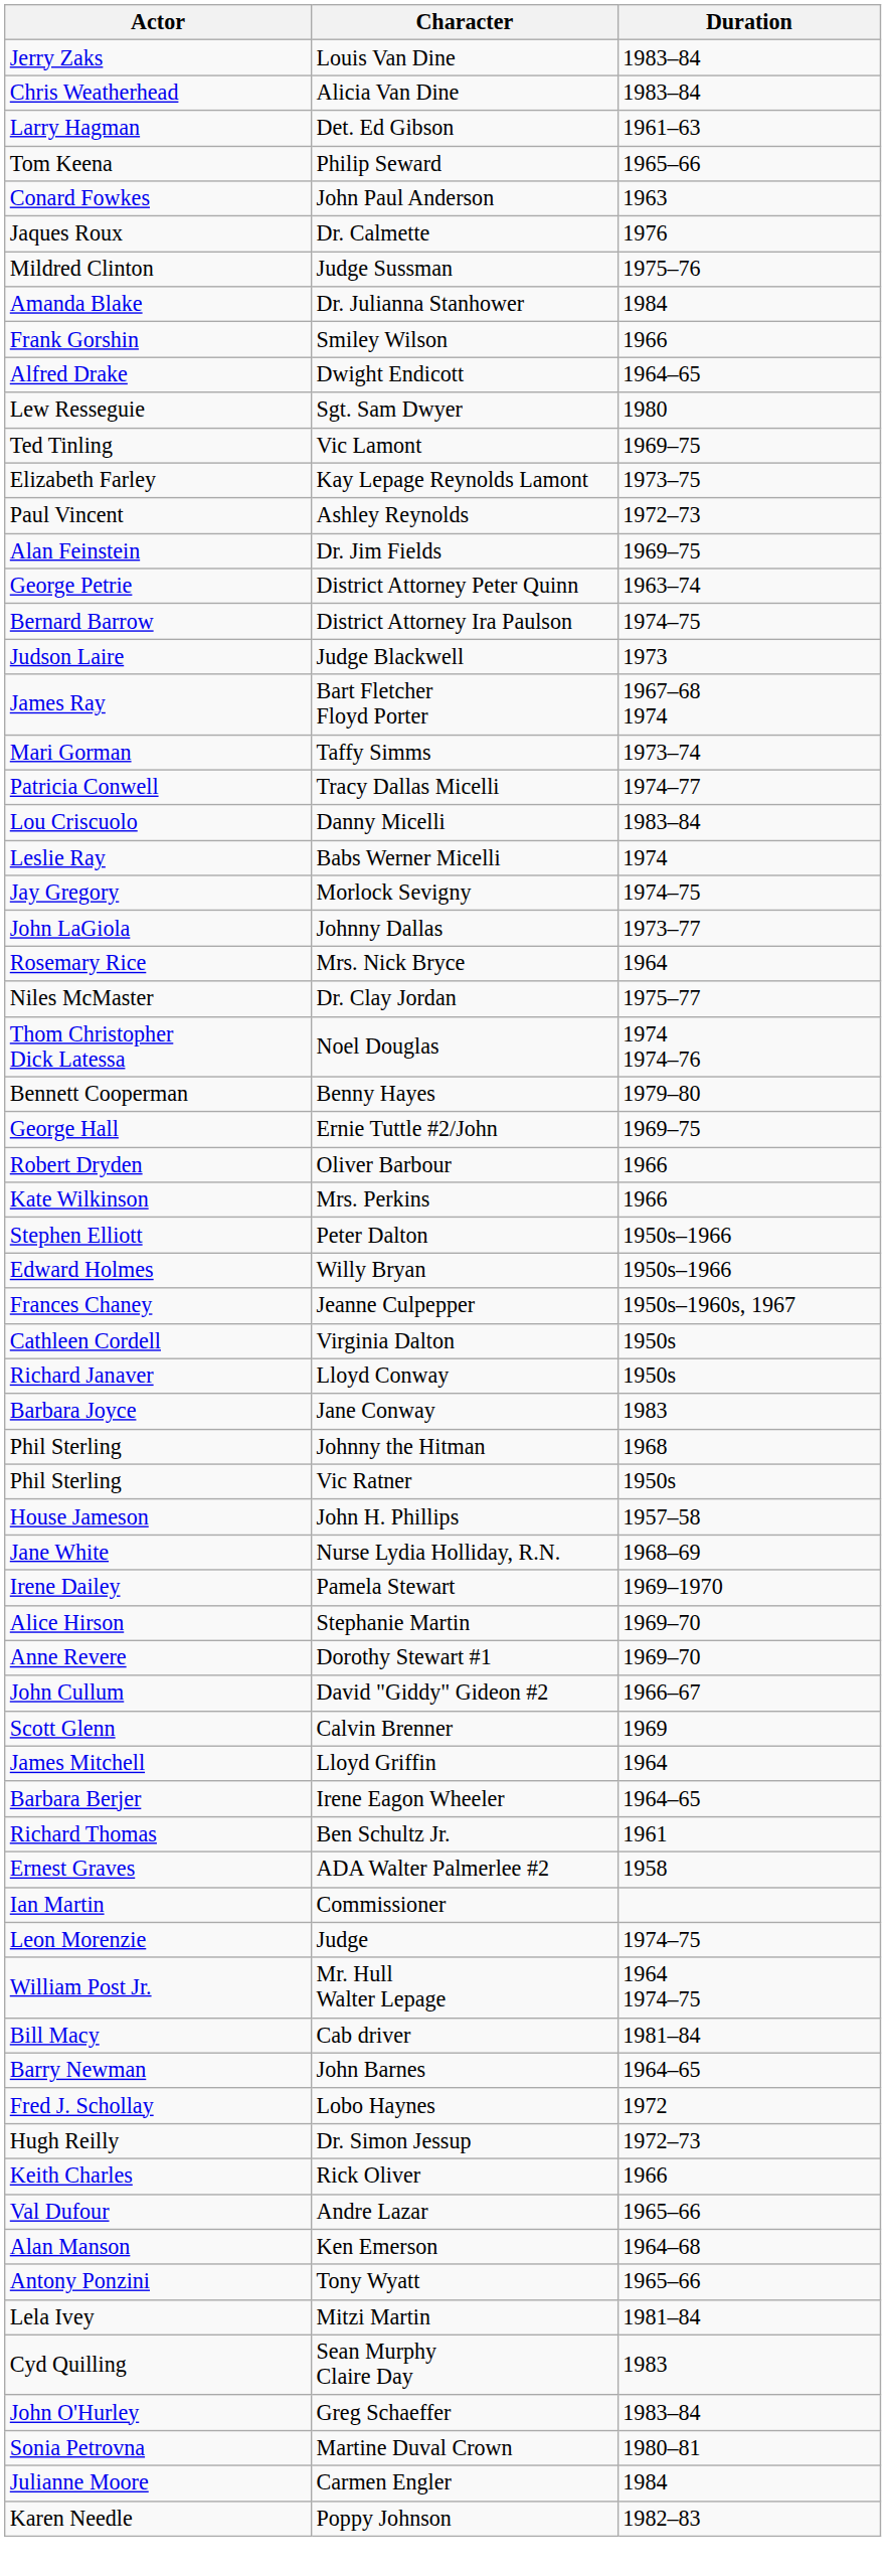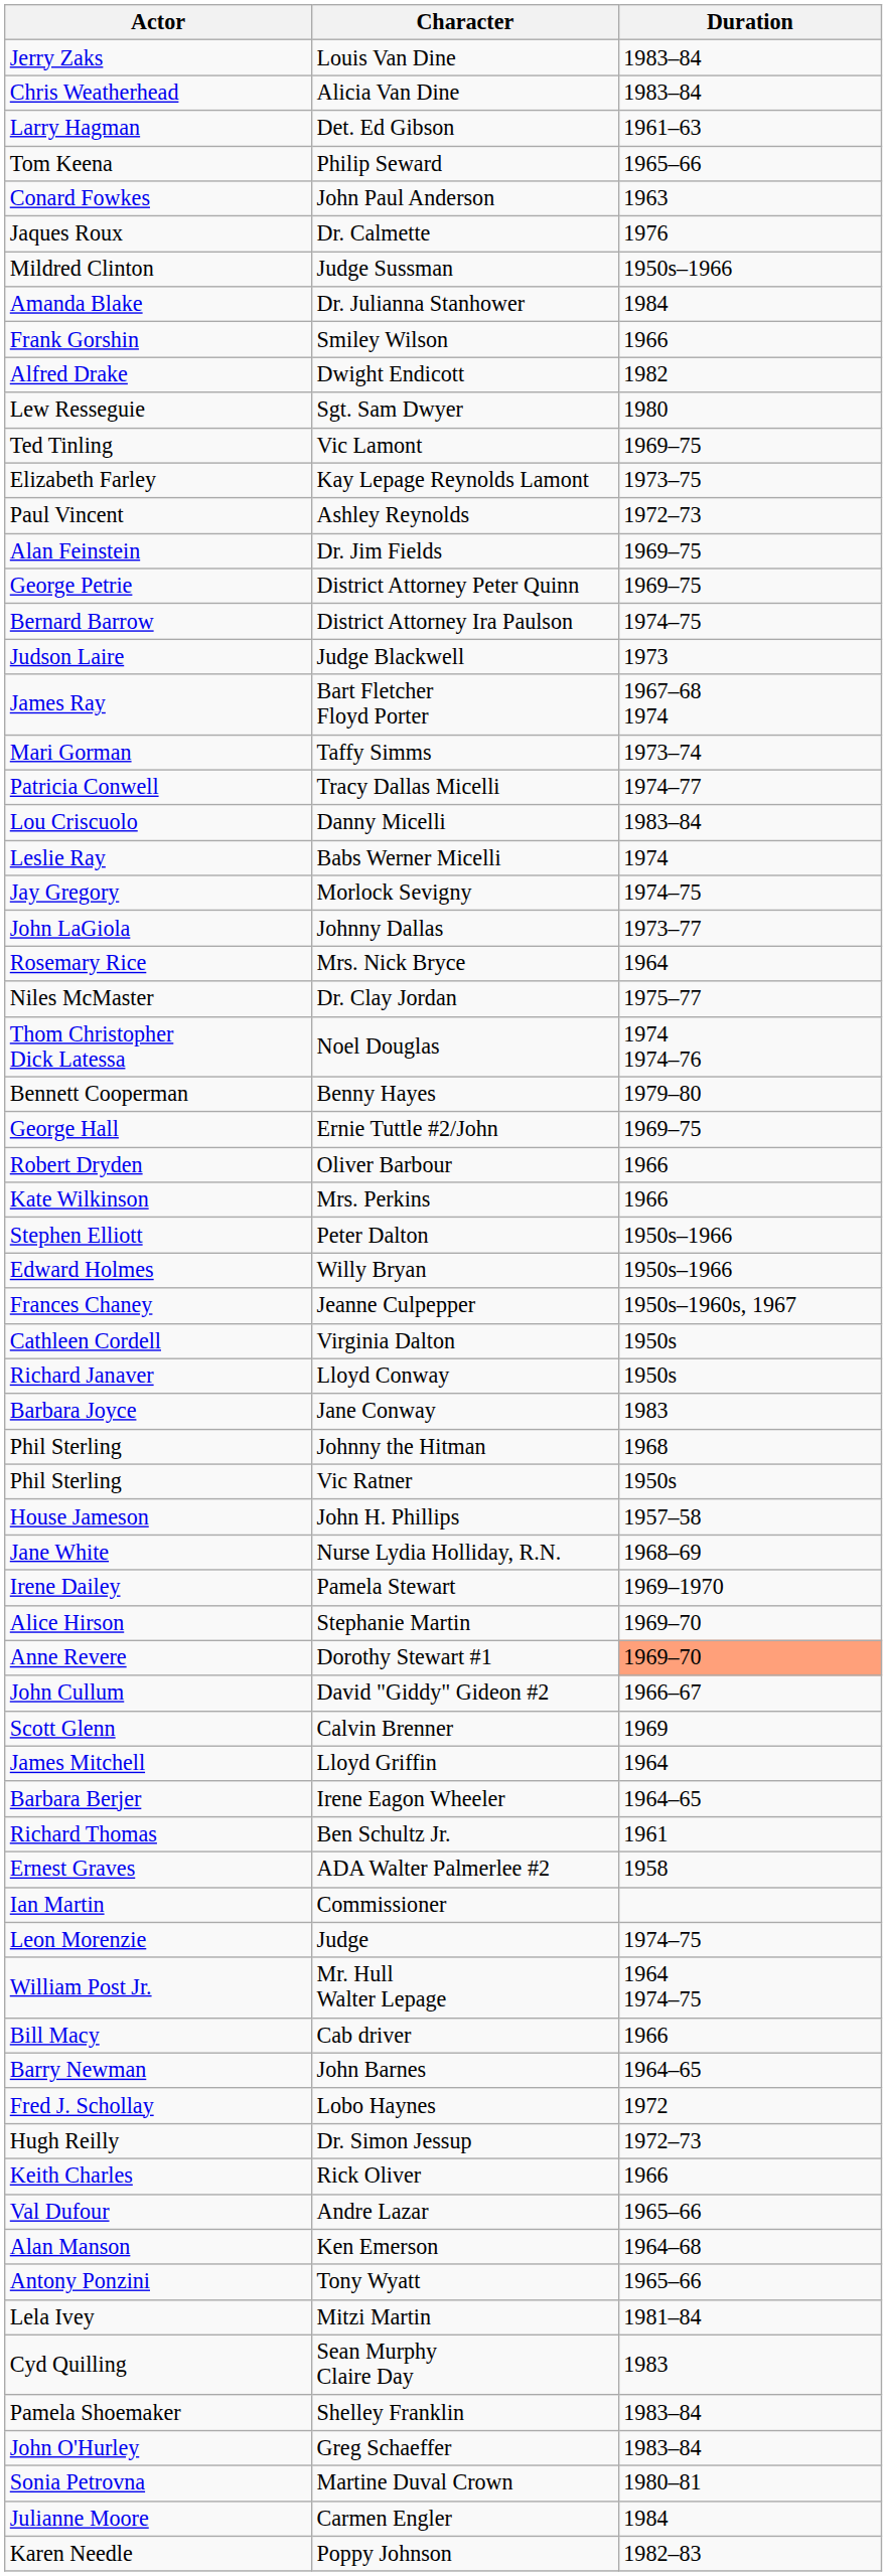 <table class="wikitable plainrowheaders sortable" style="width:50%;">
 <tr>
 <th style="width:35%;">Actor</th>
 <th style="width:35%;">Character</th>
 <th style="width:30%;">Duration</th>
 </tr>
 <tr>
 <td><a href='#'>Jerry Zaks</a></td>
 <td>Louis Van Dine</td>
 <td>1983–84</td>
 </tr>
 <tr>
 <td><a href='#'>Chris Weatherhead</a></td>
 <td>Alicia Van Dine</td>
 <td>1983–84</td>
 </tr>
 <tr>
 <td><a href='#'>Larry Hagman</a></td>
 <td>Det. Ed Gibson</td>
 <td>1961–63</td>
 </tr>
 <tr>
 <td>Tom Keena</td>
 <td>Philip Seward</td>
 <td>1965–66</td>
 </tr>
 <tr>
 <td><a href='#'>Conard Fowkes</a></td>
 <td>John Paul Anderson</td>
 <td>1963</td>
 </tr>
 <tr>
 <td>Jaques Roux</td>
 <td>Dr. Calmette</td>
 <td>1976</td>
 </tr>
 <tr>
 <td>Mildred Clinton</td>
 <td>Judge Sussman</td>
-<td>1975–76</td>
+<td>1950s–1966</td>
 </tr>
 <tr>
 <td><a href='#'>Amanda Blake</a></td>
 <td>Dr. Julianna Stanhower</td>
 <td>1984</td>
 </tr>
 <tr>
 <td><a href='#'>Frank Gorshin</a></td>
 <td>Smiley Wilson</td>
 <td>1966</td>
 </tr>
 <tr>
 <td><a href='#'>Alfred Drake</a></td>
 <td>Dwight Endicott</td>
-<td>1964–65</td>
+<td>1982</td>
 </tr>
 <tr>
 <td>Lew Resseguie</td>
 <td>Sgt. Sam Dwyer</td>
 <td>1980</td>
 </tr>
 <tr>
 <td>Ted Tinling</td>
 <td>Vic Lamont</td>
 <td>1969–75</td>
 </tr>
 <tr>
 <td>Elizabeth Farley</td>
 <td>Kay Lepage Reynolds Lamont</td>
 <td>1973–75</td>
 </tr>
 <tr>
 <td>Paul Vincent</td>
 <td>Ashley Reynolds</td>
 <td>1972–73</td>
 </tr>
 <tr>
 <td><a href='#'>Alan Feinstein</a></td>
 <td>Dr. Jim Fields</td>
 <td>1969–75</td>
 </tr>
 <tr>
 <td><a href='#'>George Petrie</a></td>
 <td>District Attorney Peter Quinn</td>
-<td>1963–74</td>
+<td>1969–75</td>
 </tr>
 <tr>
 <td><a href='#'>Bernard Barrow</a></td>
 <td>District Attorney Ira Paulson</td>
 <td>1974–75</td>
 </tr>
 <tr>
 <td><a href='#'>Judson Laire</a></td>
 <td>Judge Blackwell</td>
 <td>1973</td>
 </tr>
 <tr>
 <td><a href='#'>James Ray</a></td>
 <td>Bart Fletcher<br>Floyd Porter</td>
 <td>1967–68<br>1974</td>
 </tr>
 <tr>
 <td><a href='#'>Mari Gorman</a></td>
 <td>Taffy Simms</td>
 <td>1973–74</td>
 </tr>
 <tr>
 <td><a href='#'>Patricia Conwell</a></td>
 <td>Tracy Dallas Micelli</td>
 <td>1974–77</td>
 </tr>
 <tr>
 <td><a href='#'>Lou Criscuolo</a></td>
 <td>Danny Micelli</td>
 <td>1983–84</td>
 </tr>
 <tr>
 <td><a href='#'>Leslie Ray</a></td>
 <td>Babs Werner Micelli</td>
 <td>1974</td>
 </tr>
 <tr>
 <td><a href='#'>Jay Gregory</a></td>
 <td>Morlock Sevigny</td>
 <td>1974–75</td>
 </tr>
 <tr>
 <td><a href='#'>John LaGiola</a></td>
 <td>Johnny Dallas</td>
 <td>1973–77</td>
 </tr>
 <tr>
 <td><a href='#'>Rosemary Rice</a></td>
 <td>Mrs. Nick Bryce</td>
 <td>1964</td>
 </tr>
 <tr>
 <td>Niles McMaster</td>
 <td>Dr. Clay Jordan</td>
 <td>1975–77</td>
 </tr>
 <tr>
 <td><a href='#'>Thom Christopher</a><br><a href='#'>Dick Latessa</a></td>
 <td>Noel Douglas</td>
 <td>1974<br>1974–76</td>
 </tr>
 <tr>
 <td>Bennett Cooperman</td>
 <td>Benny Hayes</td>
 <td>1979–80</td>
 </tr>
 <tr>
 <td><a href='#'>George Hall</a></td>
 <td>Ernie Tuttle #2/John</td>
 <td>1969–75</td>
 </tr>
 <tr>
 <td><a href='#'>Robert Dryden</a></td>
 <td>Oliver Barbour</td>
 <td>1966</td>
 </tr>
 <tr>
 <td><a href='#'>Kate Wilkinson</a></td>
 <td>Mrs. Perkins</td>
 <td>1966</td>
 </tr>
 <tr>
 <td><a href='#'>Stephen Elliott</a></td>
 <td>Peter Dalton</td>
 <td>1950s–1966</td>
 </tr>
 <tr>
 <td><a href='#'>Edward Holmes</a></td>
 <td>Willy Bryan</td>
 <td>1950s–1966</td>
 </tr>
 <tr>
 <td><a href='#'>Frances Chaney</a></td>
 <td>Jeanne Culpepper</td>
 <td>1950s–1960s, 1967</td>
 </tr>
 <tr>
 <td><a href='#'>Cathleen Cordell</a></td>
 <td>Virginia Dalton</td>
 <td>1950s</td>
 </tr>
 <tr>
 <td><a href='#'>Richard Janaver</a></td>
 <td>Lloyd Conway</td>
 <td>1950s</td>
 </tr>
 <tr>
 <td><a href='#'>Barbara Joyce</a></td>
 <td>Jane Conway</td>
 <td>1983</td>
 </tr>
 <tr>
 <td>Phil Sterling</td>
 <td>Johnny the Hitman</td>
 <td>1968</td>
 </tr>
 <tr>
 <td>Phil Sterling</td>
 <td>Vic Ratner</td>
 <td>1950s</td>
 </tr>
 <tr>
 <td><a href='#'>House Jameson</a></td>
 <td>John H. Phillips</td>
 <td>1957–58</td>
 </tr>
 <tr>
 <td><a href='#'>Jane White</a></td>
 <td>Nurse Lydia Holliday, R.N.</td>
 <td>1968–69</td>
 </tr>
 <tr>
 <td><a href='#'>Irene Dailey</a></td>
 <td>Pamela Stewart</td>
 <td>1969–1970</td>
 </tr>
 <tr>
 <td><a href='#'>Alice Hirson</a></td>
 <td>Stephanie Martin</td>
 <td>1969–70</td>
 </tr>
 <tr>
 <td><a href='#'>Anne Revere</a></td>
 <td>Dorothy Stewart #1</td>
-<td>1969–70</td>
+<td style="background: lightsalmon;">1969–70</td>
 </tr>
 <tr>
 <td><a href='#'>John Cullum</a></td>
 <td>David "Giddy" Gideon #2</td>
 <td>1966–67</td>
 </tr>
 <tr>
 <td><a href='#'>Scott Glenn</a></td>
 <td>Calvin Brenner</td>
 <td>1969</td>
 </tr>
 <tr>
 <td><a href='#'>James Mitchell</a></td>
 <td>Lloyd Griffin</td>
 <td>1964</td>
 </tr>
 <tr>
 <td><a href='#'>Barbara Berjer</a></td>
 <td>Irene Eagon Wheeler</td>
 <td>1964–65</td>
 </tr>
 <tr>
 <td><a href='#'>Richard Thomas</a></td>
 <td>Ben Schultz Jr.</td>
 <td>1961</td>
 </tr>
 <tr>
 <td><a href='#'>Ernest Graves</a></td>
 <td>ADA Walter Palmerlee #2</td>
 <td>1958</td>
 </tr>
 <tr>
 <td><a href='#'>Ian Martin</a></td>
 <td>Commissioner</td>
 <td></td>
 </tr>
 <tr>
 <td><a href='#'>Leon Morenzie</a></td>
 <td>Judge</td>
 <td>1974–75</td>
 </tr>
 <tr>
 <td><a href='#'>William Post Jr.</a></td>
 <td>Mr. Hull<br>Walter Lepage</td>
 <td>1964<br>1974–75</td>
 </tr>
 <tr>
 <td><a href='#'>Bill Macy</a></td>
 <td>Cab driver</td>
-<td>1981–84</td>
+<td>1966</td>
 </tr>
 <tr>
 <td><a href='#'>Barry Newman</a></td>
 <td>John Barnes</td>
 <td>1964–65</td>
 </tr>
 <tr>
 <td><a href='#'>Fred J. Schollay</a></td>
 <td>Lobo Haynes</td>
 <td>1972</td>
 </tr>
 <tr>
 <td>Hugh Reilly</td>
 <td>Dr. Simon Jessup</td>
 <td>1972–73</td>
 </tr>
 <tr>
 <td><a href='#'>Keith Charles</a></td>
 <td>Rick Oliver</td>
 <td>1966</td>
 </tr>
 <tr>
 <td><a href='#'>Val Dufour</a></td>
 <td>Andre Lazar</td>
 <td>1965–66</td>
 </tr>
 <tr>
 <td><a href='#'>Alan Manson</a></td>
 <td>Ken Emerson</td>
 <td>1964–68</td>
 </tr>
 <tr>
 <td><a href='#'>Antony Ponzini</a></td>
 <td>Tony Wyatt</td>
 <td>1965–66</td>
 </tr>
 <tr>
 <td>Lela Ivey</td>
 <td>Mitzi Martin</td>
 <td>1981–84</td>
 </tr>
 <tr>
 <td>Cyd Quilling</td>
 <td>Sean Murphy<br>Claire Day</td>
 <td>1983</td>
 </tr>
 <tr>
+<td>Pamela Shoemaker</td>
+<td>Shelley Franklin</td>
+<td>1983–84</td>
+</tr>
+<tr>
 <td><a href='#'>John O'Hurley</a></td>
 <td>Greg Schaeffer</td>
 <td>1983–84</td>
 </tr>
 <tr>
 <td><a href='#'>Sonia Petrovna</a></td>
 <td>Martine Duval Crown</td>
 <td>1980–81</td>
 </tr>
 <tr>
 <td><a href='#'>Julianne Moore</a></td>
 <td>Carmen Engler</td>
 <td>1984</td>
 </tr>
 <tr>
 <td>Karen Needle</td>
 <td>Poppy Johnson</td>
 <td>1982–83</td>
 </tr>
 </table>
